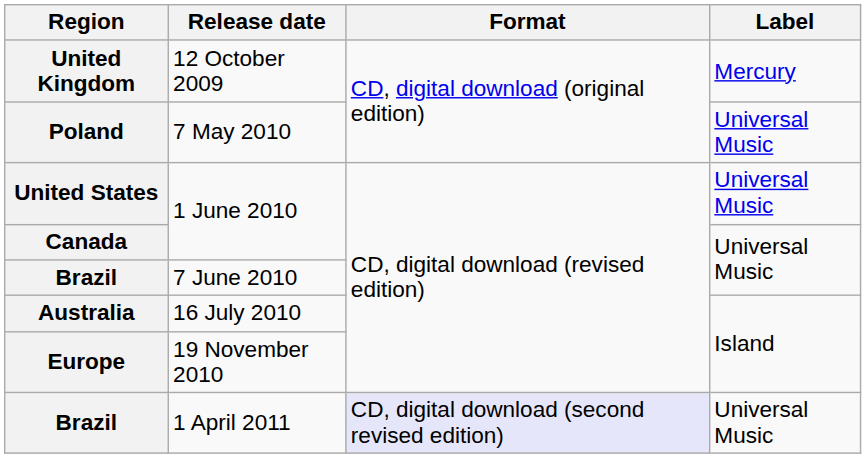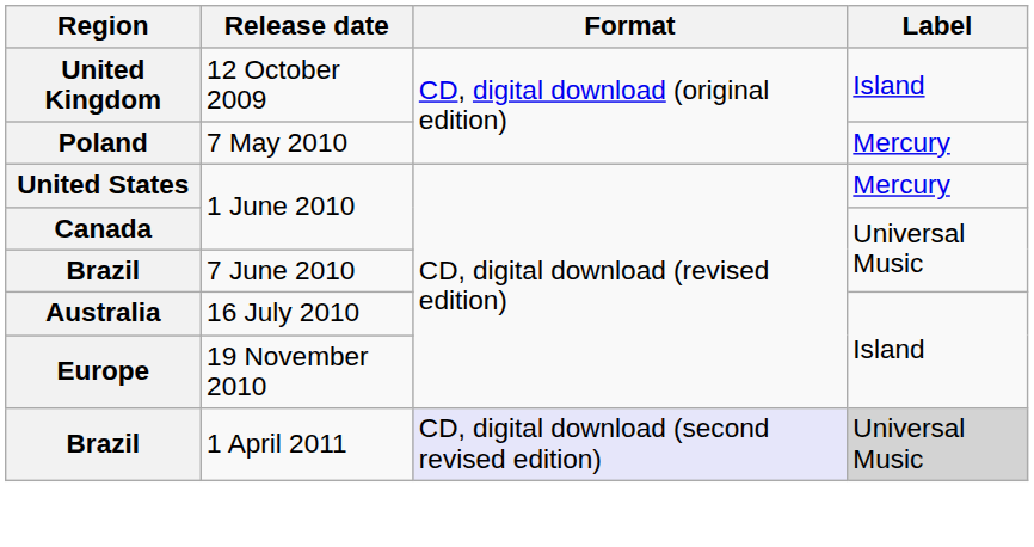 <table class="wikitable plainrowheaders">
 <tr>
 <th>Region</th>
 <th>Release date</th>
 <th>Format</th>
 <th>Label</th>
 </tr>
 <tr>
 <th scope="row">United Kingdom</th>
 <td>12 October 2009</td>
 <td rowspan="2"><a href='#'>CD</a>, <a href='#'>digital download</a> (original edition)</td>
-<td><a href='#'>Mercury</a></td>
+<td><a href='#'>Island</a></td>
 </tr>
 <tr>
 <th scope="row">Poland</th>
 <td>7 May 2010</td>
-<td><a href='#'>Universal Music</a></td>
+<td><a href='#'>Mercury</a></td>
 </tr>
 <tr>
 <th scope="row">United States</th>
 <td rowspan="2">1 June 2010</td>
 <td rowspan="5">CD, digital download (revised edition)</td>
-<td><a href='#'>Universal Music</a></td>
+<td><a href='#'>Mercury</a></td>
 </tr>
 <tr>
 <th scope="row">Canada</th>
 <td rowspan="2">Universal Music</td>
 </tr>
 <tr>
 <th scope="row">Brazil</th>
 <td>7 June 2010</td>
 </tr>
 <tr>
 <th scope="row">Australia</th>
 <td>16 July 2010</td>
 <td rowspan="2">Island</td>
 </tr>
 <tr>
 <th scope="row">Europe</th>
 <td>19 November 2010</td>
 </tr>
 <tr>
 <th scope="row">Brazil</th>
 <td>1 April 2011</td>
 <td style="background: lavender;">CD, digital download (second revised edition)</td>
-<td>Universal Music</td>
+<td style="background: lightgrey;">Universal Music</td>
 </tr>
 </table>
